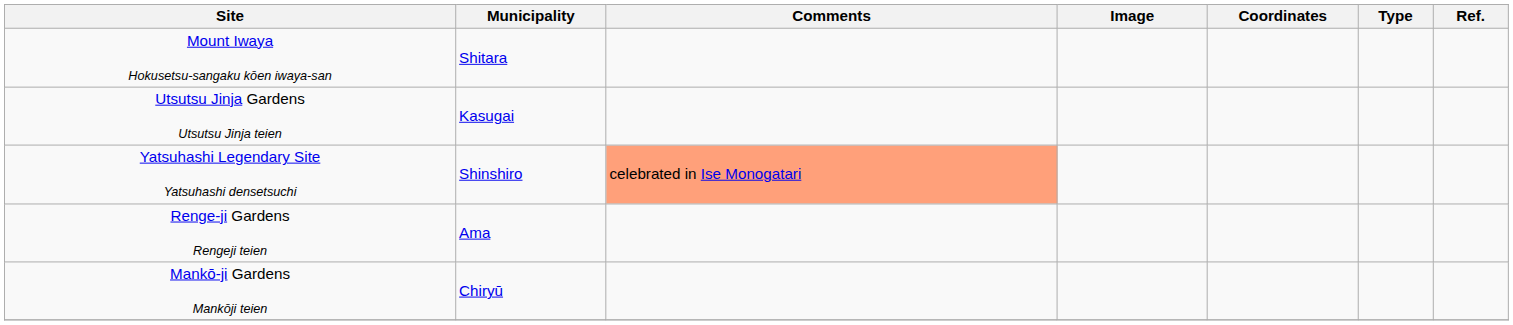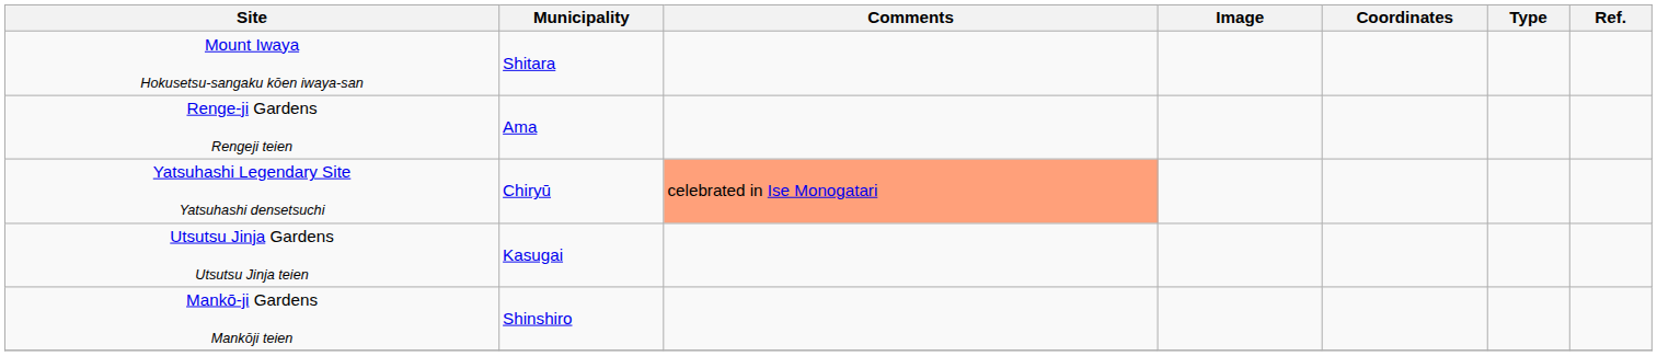 <table class="wikitable sortable"  style="width:100%;">
 <tr>
 <th width="30%" align="left">Site</th>
 <th width="10%" align="left">Municipality</th>
 <th width="30%" align="left" class="unsortable">Comments</th>
 <th width="10%" align="left"  class="unsortable">Image</th>
 <th width="10%" align="left" class="unsortable">Coordinates</th>
 <th width="5%" align="left">Type</th>
 <th width="5%" align="left"  class="unsortable">Ref.</th>
 </tr>
 <tr>
 <td align="center"><a href='#'>Mount Iwaya</a><br><br><small><em>Hokusetsu-sangaku kōen iwaya-san</em></small></td>
 <td><a href='#'>Shitara</a></td>
 <td></td>
 <td></td>
 <td></td>
 <td></td>
 <td></td>
 </tr>
 <tr>
+<td align="center"><a href='#'>Renge-ji</a> Gardens<br><br><small><em>Rengeji teien</em></small></td>
+<td><a href='#'>Ama</a></td>
+<td></td>
+<td></td>
+<td></td>
+<td></td>
+<td></td>
+</tr>
+<tr>
+<td align="center"><a href='#'>Yatsuhashi Legendary Site</a><br><br><small><em>Yatsuhashi densetsuchi</em></small></td>
+<td><a href='#'>Chiryū</a></td>
+<td style="background: lightsalmon;">celebrated in <a href='#'>Ise Monogatari</a></td>
+<td></td>
+<td></td>
+<td></td>
+<td></td>
+</tr>
+<tr>
 <td align="center"><a href='#'>Utsutsu Jinja</a> Gardens<br><br><small><em>Utsutsu Jinja teien</em></small></td>
 <td><a href='#'>Kasugai</a></td>
 <td></td>
 <td></td>
 <td></td>
 <td></td>
 <td></td>
 </tr>
 <tr>
-<td align="center"><a href='#'>Yatsuhashi Legendary Site</a><br><br><small><em>Yatsuhashi densetsuchi</em></small></td>
+<td align="center"><a href='#'>Mankō-ji</a> Gardens<br><br><small><em>Mankōji teien</em></small></td>
 <td><a href='#'>Shinshiro</a></td>
-<td style="background: lightsalmon;">celebrated in <a href='#'>Ise Monogatari</a></td>
-<td></td>
-<td></td>
-<td></td>
-<td></td>
-</tr>
-<tr>
-<td align="center"><a href='#'>Renge-ji</a> Gardens<br><br><small><em>Rengeji teien</em></small></td>
-<td><a href='#'>Ama</a></td>
-<td></td>
-<td></td>
-<td></td>
-<td></td>
-<td></td>
-</tr>
-<tr>
-<td align="center"><a href='#'>Mankō-ji</a> Gardens<br><br><small><em>Mankōji teien</em></small></td>
-<td><a href='#'>Chiryū</a></td>
 <td></td>
 <td></td>
 <td></td>
 <td></td>
 <td></td>
 </tr>
 <tr>
 </tr>
 </table>
